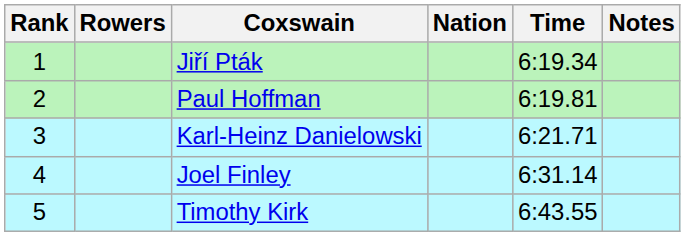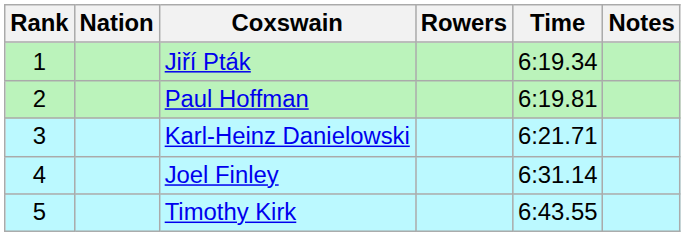 <table class="wikitable sortable" style="text-align:center">
 <tr>
 <th>Rank</th>
+<th>Nation</th>
+<th>Coxswain</th>
 <th>Rowers</th>
-<th>Coxswain</th>
-<th>Nation</th>
 <th>Time</th>
 <th>Notes</th>
 </tr>
 <tr bgcolor=bbf3bb>
 <td>1</td>
 <td align=left></td>
 <td align=left><a href='#'>Jiří Pták</a></td>
 <td align=left></td>
 <td>6:19.34</td>
 <td></td>
 </tr>
 <tr bgcolor=bbf3bb>
 <td>2</td>
 <td align=left></td>
 <td align=left><a href='#'>Paul Hoffman</a></td>
 <td align=left></td>
 <td>6:19.81</td>
 <td></td>
 </tr>
 <tr bgcolor=bbf9ff>
 <td>3</td>
 <td align=left></td>
 <td align=left><a href='#'>Karl-Heinz Danielowski</a></td>
 <td align=left></td>
 <td>6:21.71</td>
 <td></td>
 </tr>
 <tr bgcolor=bbf9ff>
 <td>4</td>
 <td align=left></td>
 <td align=left><a href='#'>Joel Finley</a></td>
 <td align=left></td>
 <td>6:31.14</td>
 <td></td>
 </tr>
 <tr bgcolor=bbf9ff>
 <td>5</td>
 <td align=left></td>
 <td align=left><a href='#'>Timothy Kirk</a></td>
 <td align=left></td>
 <td>6:43.55</td>
 <td></td>
 </tr>
 </table>
